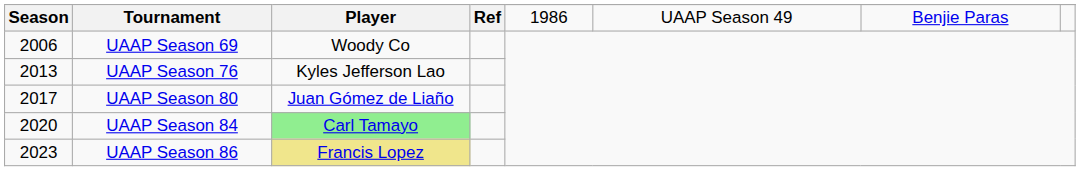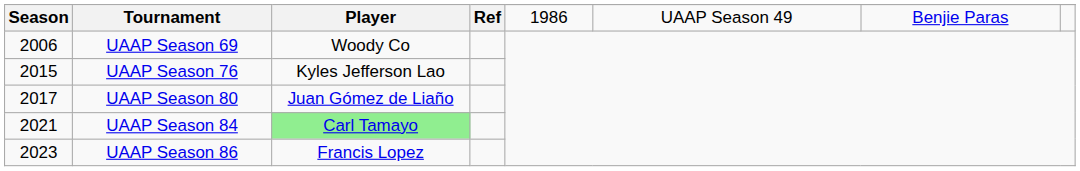 <table class="wikitable sortable" style="text-align:center" width="80%">
 <tr>
 <th style="width:25px;" rowspan="2">Season</th>
 <th style="width:180px;" rowspan="2">Tournament</th>
 <th style="width:180px;" rowspan="2">Player</th>
 <th style="width:25px;" rowspan="2">Ref</th>
 </tr>
 <tr align=center>
 <td>1986</td>
 <td>UAAP Season 49</td>
 <td><a href='#'>Benjie Paras</a></td>
 <td></td>
 </tr>
 <tr align=center>
 <td>2006</td>
 <td><a href='#'>UAAP Season 69</a></td>
 <td>Woody Co</td>
 <td></td>
 </tr>
 <tr align=center>
-<td>2013</td>
+<td>2015</td>
 <td><a href='#'>UAAP Season 76</a></td>
 <td>Kyles Jefferson Lao</td>
 <td></td>
 </tr>
 <tr align=center>
 <td>2017</td>
 <td><a href='#'>UAAP Season 80</a></td>
 <td><a href='#'>Juan Gómez de Liaño</a></td>
 <td></td>
 </tr>
 <tr align=center>
-<td>2020</td>
+<td>2021</td>
 <td><a href='#'>UAAP Season 84</a></td>
 <td style="background: lightgreen;"><a href='#'>Carl Tamayo</a></td>
 <td></td>
 </tr>
 <tr align=center>
 <td>2023</td>
 <td><a href='#'>UAAP Season 86</a></td>
-<td style="background: khaki;"><a href='#'>Francis Lopez</a></td>
+<td><a href='#'>Francis Lopez</a></td>
 <td></td>
 </tr>
 </table>
